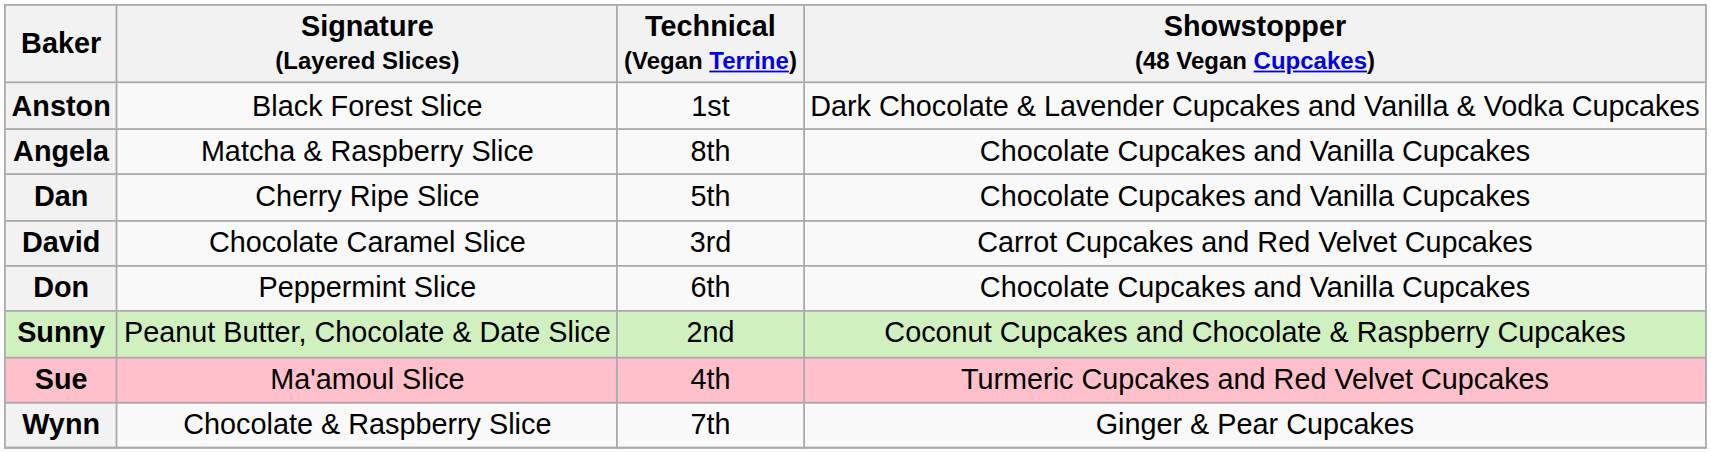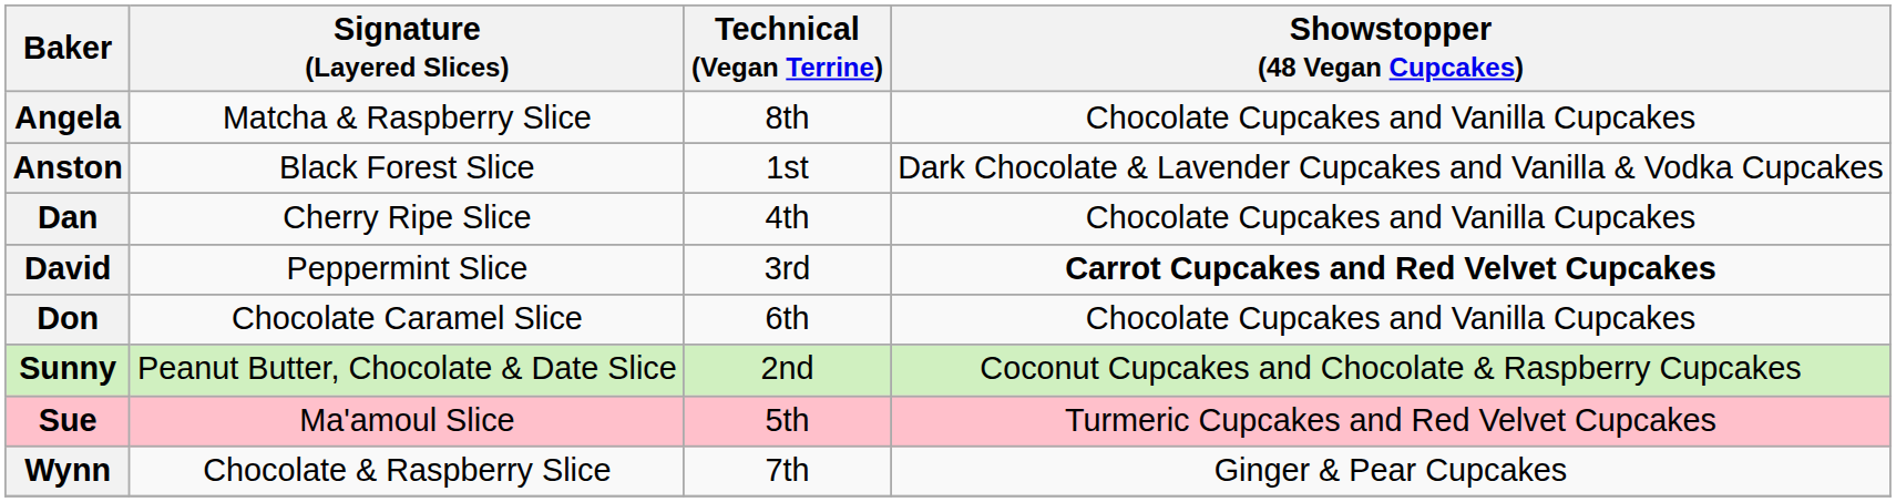 <table class="wikitable sortable" style="text-align:center">
 <tr>
 <th>Baker</th>
 <th class="unsortable">Signature<br><small>(Layered Slices)</small></th>
 <th>Technical<br><small>(Vegan <a href='#'>Terrine</a>)</small></th>
 <th class="unsortable">Showstopper<br><small>(48 Vegan <a href='#'>Cupcakes</a>)</small></th>
 </tr>
 <tr>
+<th>Angela</th>
+<td>Matcha & Raspberry Slice</td>
+<td>8th</td>
+<td>Chocolate Cupcakes and Vanilla Cupcakes</td>
+</tr>
+<tr>
 <th>Anston</th>
 <td>Black Forest Slice</td>
 <td>1st</td>
 <td>Dark Chocolate & Lavender Cupcakes and Vanilla & Vodka Cupcakes</td>
 </tr>
 <tr>
-<th>Angela</th>
-<td>Matcha & Raspberry Slice</td>
-<td>8th</td>
-<td>Chocolate Cupcakes and Vanilla Cupcakes</td>
-</tr>
-<tr>
 <th>Dan</th>
 <td>Cherry Ripe Slice</td>
-<td>5th</td>
+<td>4th</td>
 <td>Chocolate Cupcakes and Vanilla Cupcakes</td>
 </tr>
 <tr>
 <th>David</th>
-<td>Chocolate Caramel Slice</td>
+<td>Peppermint Slice</td>
 <td>3rd</td>
-<td>Carrot Cupcakes and Red Velvet Cupcakes</td>
+<td><strong>Carrot Cupcakes and Red Velvet Cupcakes</strong></td>
 </tr>
 <tr>
 <th>Don</th>
-<td>Peppermint Slice</td>
+<td>Chocolate Caramel Slice</td>
 <td>6th</td>
 <td>Chocolate Cupcakes and Vanilla Cupcakes</td>
 </tr>
 <tr style="background:#d0f0c0;">
 <th style="background:#d0f0c0;">Sunny</th>
 <td>Peanut Butter, Chocolate & Date Slice</td>
 <td>2nd</td>
 <td>Coconut Cupcakes and Chocolate & Raspberry Cupcakes</td>
 </tr>
 <tr style="background:Pink;">
 <th style="background:Pink;">Sue</th>
 <td>Ma'amoul Slice</td>
-<td>4th</td>
+<td>5th</td>
 <td>Turmeric Cupcakes and Red Velvet Cupcakes</td>
 </tr>
 <tr>
 <th>Wynn</th>
 <td>Chocolate & Raspberry Slice</td>
 <td>7th</td>
 <td>Ginger & Pear Cupcakes</td>
 </tr>
 <tr>
 </tr>
 </table>
